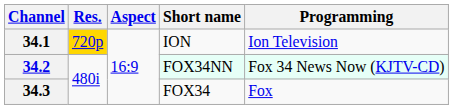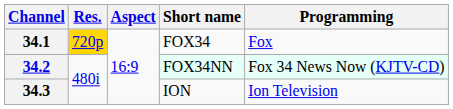 <table class="wikitable">
 <tr>
 <th><a href='#'>Channel</a></th>
 <th><a href='#'>Res.</a></th>
 <th><a href='#'>Aspect</a></th>
 <th>Short name</th>
 <th>Programming</th>
 </tr>
 <tr>
 <th scope = "row">34.1</th>
 <td style="background: gold;"><a href='#'>720p</a></td>
 <td rowspan=3><a href='#'>16:9</a></td>
-<td>ION</td>
-<td><a href='#'>Ion Television</a></td>
+<td>FOX34</td>
+<td><a href='#'>Fox</a></td>
 </tr>
 <tr>
 <th scope = "row"><a href='#'>34.2</a></th>
 <td rowspan=2><a href='#'>480i</a></td>
 <td style="background-color: #E6FFF7;">FOX34NN</td>
 <td style="background-color: #E6FFF7;">Fox 34 News Now (<a href='#'>KJTV-CD</a>)</td>
 </tr>
 <tr>
 <th scope = "row">34.3</th>
-<td>FOX34</td>
-<td><a href='#'>Fox</a></td>
+<td>ION</td>
+<td><a href='#'>Ion Television</a></td>
 </tr>
 </table>
